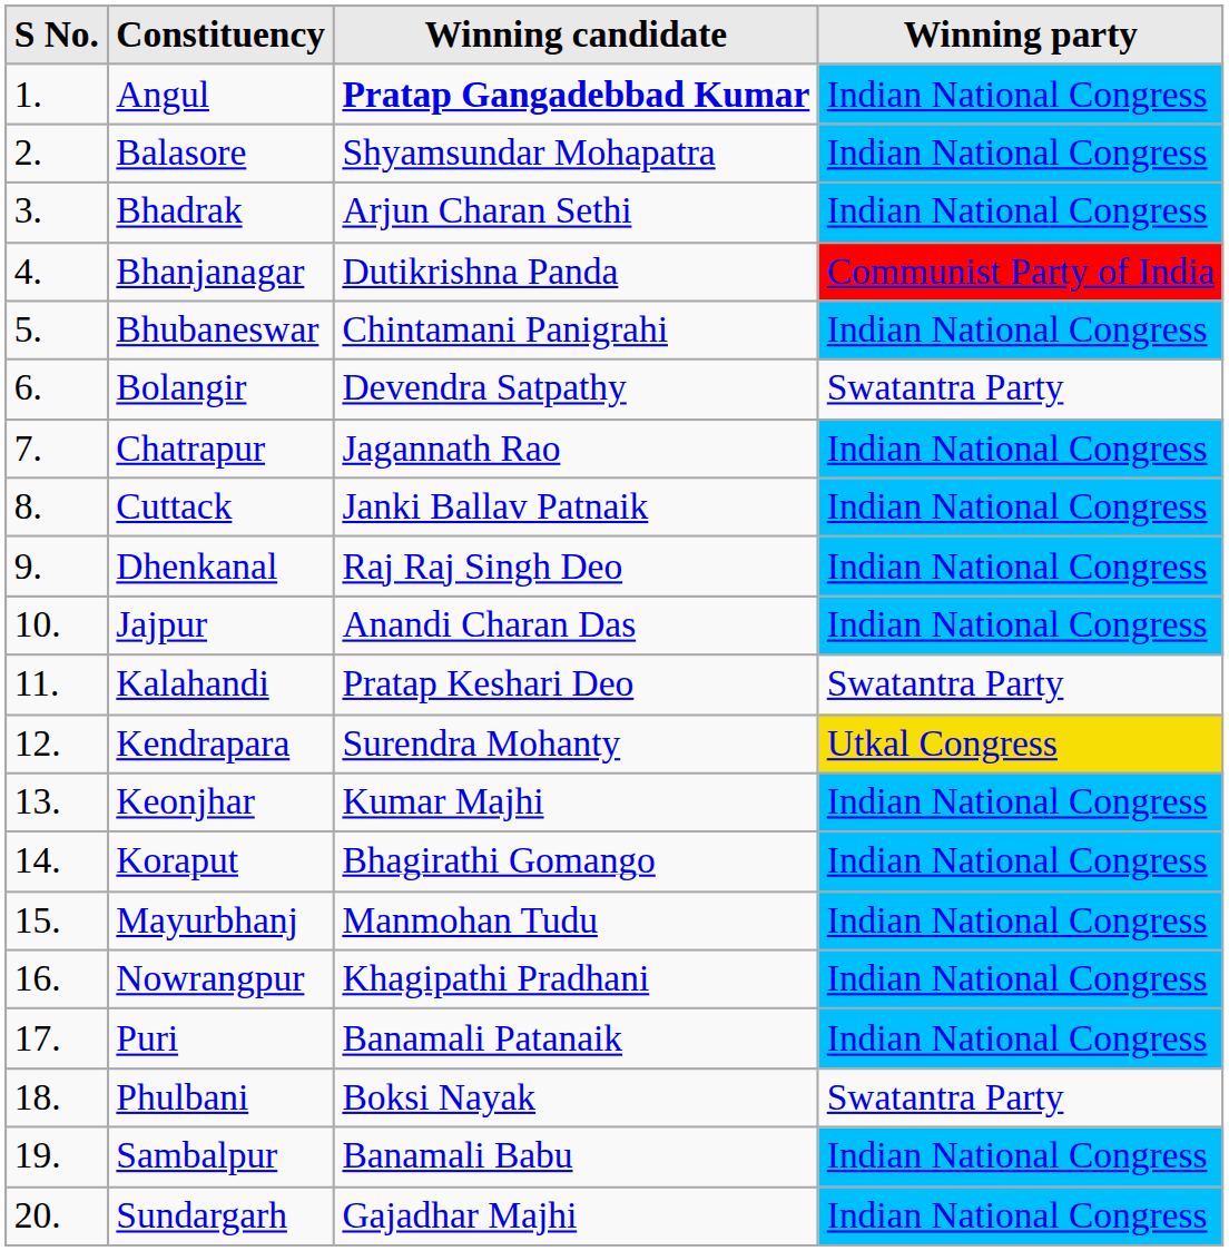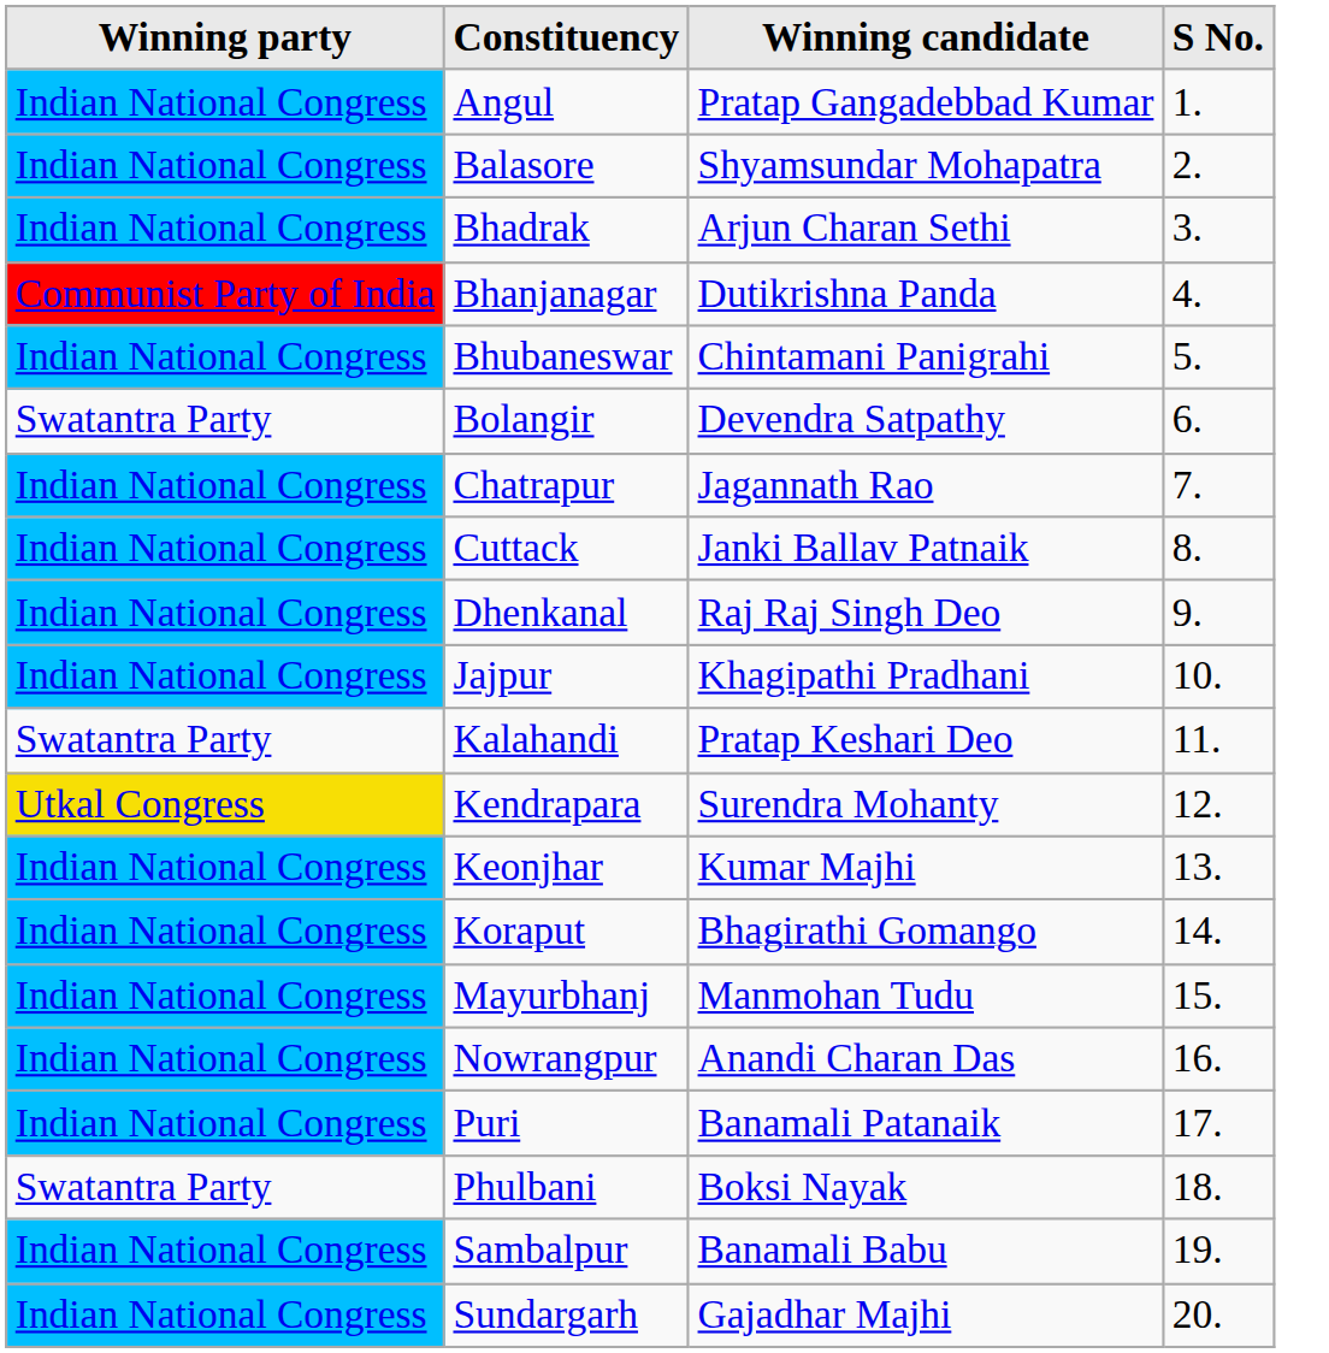 <table class="wikitable sortable">
 <tr>
-<th style="background-color:#E9E9E9" align=left valign=top>S No.</th>
+<th style="background-color:#E9E9E9" align=right>Winning party</th>
 <th style="background-color:#E9E9E9" align=left valign=top>Constituency</th>
 <th style="background-color:#E9E9E9" align=left valign=top>Winning candidate</th>
-<th style="background-color:#E9E9E9" align=right>Winning party</th>
+<th style="background-color:#E9E9E9" align=left valign=top>S No.</th>
 </tr>
 <tr>
+<td bgcolor=#00BFFF><a href='#'>Indian National Congress</a></td>
+<td><a href='#'>Angul</a></td>
+<td><a href='#'>Pratap Gangadebbad Kumar</a></td>
 <td>1.</td>
-<td><a href='#'>Angul</a></td>
-<td><strong><a href='#'>Pratap Gangadebbad Kumar</a></strong></td>
-<td bgcolor=#00BFFF><a href='#'>Indian National Congress</a></td>
 </tr>
 <tr>
-<td>2.</td>
+<td bgcolor=#00BFFF><a href='#'>Indian National Congress</a></td>
 <td><a href='#'>Balasore</a></td>
 <td><a href='#'>Shyamsundar Mohapatra</a></td>
-<td bgcolor=#00BFFF><a href='#'>Indian National Congress</a></td>
+<td>2.</td>
 </tr>
 <tr>
-<td>3.</td>
+<td bgcolor=#00BFFF><a href='#'>Indian National Congress</a></td>
 <td><a href='#'>Bhadrak</a></td>
 <td><a href='#'>Arjun Charan Sethi</a></td>
-<td bgcolor=#00BFFF><a href='#'>Indian National Congress</a></td>
+<td>3.</td>
 </tr>
 <tr>
-<td>4.</td>
+<td bgcolor=red><a href='#'>Communist Party of India</a></td>
 <td><a href='#'>Bhanjanagar</a></td>
 <td><a href='#'>Dutikrishna Panda</a></td>
-<td bgcolor=red><a href='#'>Communist Party of India</a></td>
+<td>4.</td>
 </tr>
 <tr>
-<td>5.</td>
+<td bgcolor=#00BFFF><a href='#'>Indian National Congress</a></td>
 <td><a href='#'>Bhubaneswar</a></td>
 <td><a href='#'>Chintamani Panigrahi</a></td>
-<td bgcolor=#00BFFF><a href='#'>Indian National Congress</a></td>
+<td>5.</td>
 </tr>
 <tr>
-<td>6.</td>
+<td bgcolor=><a href='#'>Swatantra Party</a></td>
 <td><a href='#'>Bolangir</a></td>
 <td><a href='#'>Devendra Satpathy</a></td>
-<td bgcolor=><a href='#'>Swatantra Party</a></td>
+<td>6.</td>
 </tr>
 <tr>
-<td>7.</td>
+<td bgcolor=#00BFFF><a href='#'>Indian National Congress</a></td>
 <td><a href='#'>Chatrapur</a></td>
 <td><a href='#'>Jagannath Rao</a></td>
-<td bgcolor=#00BFFF><a href='#'>Indian National Congress</a></td>
+<td>7.</td>
 </tr>
 <tr>
-<td>8.</td>
+<td bgcolor=#00BFFF><a href='#'>Indian National Congress</a></td>
 <td><a href='#'>Cuttack</a></td>
 <td><a href='#'>Janki Ballav Patnaik</a></td>
-<td bgcolor=#00BFFF><a href='#'>Indian National Congress</a></td>
+<td>8.</td>
 </tr>
 <tr>
-<td>9.</td>
+<td bgcolor=#00BFFF><a href='#'>Indian National Congress</a></td>
 <td><a href='#'>Dhenkanal</a></td>
 <td><a href='#'>Raj Raj Singh Deo</a></td>
-<td bgcolor=#00BFFF><a href='#'>Indian National Congress</a></td>
+<td>9.</td>
 </tr>
 <tr>
+<td bgcolor=#00BFFF><a href='#'>Indian National Congress</a></td>
+<td><a href='#'>Jajpur</a></td>
+<td><a href='#'>Khagipathi Pradhani</a></td>
 <td>10.</td>
-<td><a href='#'>Jajpur</a></td>
-<td><a href='#'>Anandi Charan Das</a></td>
-<td bgcolor=#00BFFF><a href='#'>Indian National Congress</a></td>
 </tr>
 <tr>
-<td>11.</td>
+<td bgcolor=><a href='#'>Swatantra Party</a></td>
 <td><a href='#'>Kalahandi</a></td>
 <td><a href='#'>Pratap Keshari Deo</a></td>
-<td bgcolor=><a href='#'>Swatantra Party</a></td>
+<td>11.</td>
 </tr>
 <tr>
-<td>12.</td>
+<td bgcolor=#F7DF05><a href='#'>Utkal Congress</a></td>
 <td><a href='#'>Kendrapara</a></td>
 <td><a href='#'>Surendra Mohanty</a></td>
-<td bgcolor=#F7DF05><a href='#'>Utkal Congress</a></td>
+<td>12.</td>
 </tr>
 <tr>
-<td>13.</td>
+<td bgcolor=#00BFFF><a href='#'>Indian National Congress</a></td>
 <td><a href='#'>Keonjhar</a></td>
 <td><a href='#'>Kumar Majhi</a></td>
-<td bgcolor=#00BFFF><a href='#'>Indian National Congress</a></td>
+<td>13.</td>
 </tr>
 <tr>
-<td>14.</td>
+<td bgcolor=#00BFFF><a href='#'>Indian National Congress</a></td>
 <td><a href='#'>Koraput</a></td>
 <td><a href='#'>Bhagirathi Gomango</a></td>
-<td bgcolor=#00BFFF><a href='#'>Indian National Congress</a></td>
+<td>14.</td>
 </tr>
 <tr>
-<td>15.</td>
+<td bgcolor=#00BFFF><a href='#'>Indian National Congress</a></td>
 <td><a href='#'>Mayurbhanj</a></td>
 <td><a href='#'>Manmohan Tudu</a></td>
-<td bgcolor=#00BFFF><a href='#'>Indian National Congress</a></td>
+<td>15.</td>
 </tr>
 <tr>
+<td bgcolor=#00BFFF><a href='#'>Indian National Congress</a></td>
+<td><a href='#'>Nowrangpur</a></td>
+<td><a href='#'>Anandi Charan Das</a></td>
 <td>16.</td>
-<td><a href='#'>Nowrangpur</a></td>
-<td><a href='#'>Khagipathi Pradhani</a></td>
-<td bgcolor=#00BFFF><a href='#'>Indian National Congress</a></td>
 </tr>
 <tr>
-<td>17.</td>
+<td bgcolor=#00BFFF><a href='#'>Indian National Congress</a></td>
 <td><a href='#'>Puri</a></td>
 <td><a href='#'>Banamali Patanaik</a></td>
-<td bgcolor=#00BFFF><a href='#'>Indian National Congress</a></td>
+<td>17.</td>
 </tr>
 <tr>
-<td>18.</td>
+<td bgcolor=><a href='#'>Swatantra Party</a></td>
 <td><a href='#'>Phulbani</a></td>
 <td><a href='#'>Boksi Nayak</a></td>
-<td bgcolor=><a href='#'>Swatantra Party</a></td>
+<td>18.</td>
 </tr>
 <tr>
-<td>19.</td>
+<td bgcolor=#00BFFF><a href='#'>Indian National Congress</a></td>
 <td><a href='#'>Sambalpur</a></td>
 <td><a href='#'>Banamali Babu</a></td>
-<td bgcolor=#00BFFF><a href='#'>Indian National Congress</a></td>
+<td>19.</td>
 </tr>
 <tr>
-<td>20.</td>
+<td bgcolor=#00BFFF><a href='#'>Indian National Congress</a></td>
 <td><a href='#'>Sundargarh</a></td>
 <td><a href='#'>Gajadhar Majhi</a></td>
-<td bgcolor=#00BFFF><a href='#'>Indian National Congress</a></td>
+<td>20.</td>
 </tr>
 </table>
